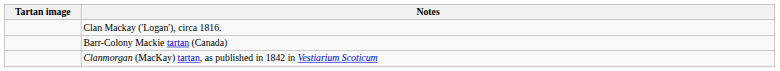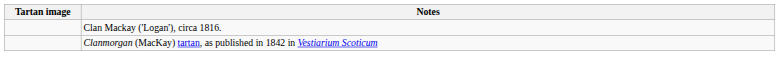 <table class="wikitable" width=100%>
 <tr>
 <th width=10%>Tartan image</th>
 <th width=90%>Notes</th>
 </tr>
 <tr>
 <td></td>
 <td>Clan Mackay ('Logan'), circa 1816.</td>
 </tr>
 <tr>
 <td></td>
-<td>Barr-Colony Mackie <a href='#'>tartan</a> (Canada)</td>
-</tr>
-<tr>
-<td></td>
 <td><em>Clanmorgan</em> (MacKay) <a href='#'>tartan</a>, as published in 1842 in <em><a href='#'>Vestiarium Scoticum</a></em></td>
 </tr>
 </table>
